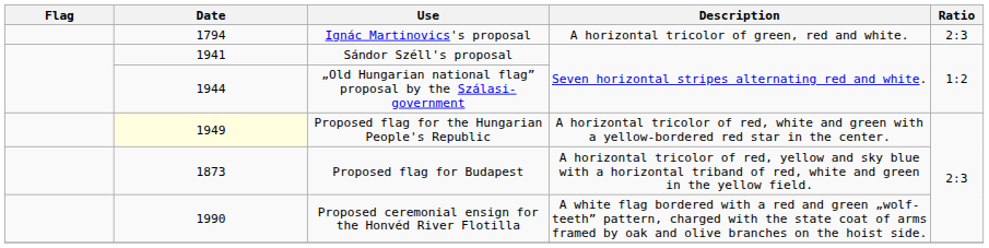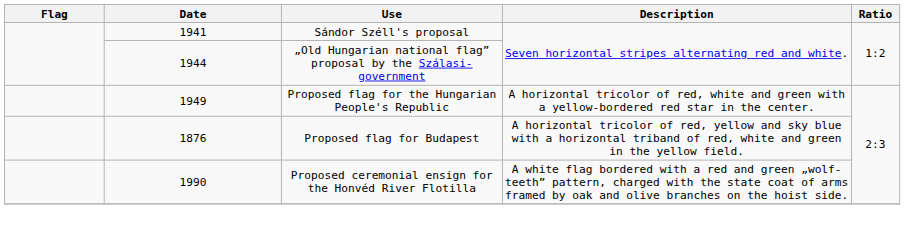 <table class="wikitable" style="text-align:center;">
 <tr>
 <th width="110">Flag</th>
 <th width="200">Date</th>
 <th width="250">Use</th>
 <th width="400">Description</th>
 <th width="50">Ratio</th>
-</tr>
-<tr>
-<td></td>
-<td>1794</td>
-<td><a href='#'>Ignác Martinovics</a>'s proposal</td>
-<td>A horizontal tricolor of green, red and white.</td>
-<td>2:3</td>
 </tr>
 <tr>
 <td rowspan="2"></td>
 <td>1941</td>
 <td>Sándor Széll's proposal</td>
 <td rowspan="2"><a href='#'>Seven horizontal stripes alternating red and white</a>.</td>
 <td rowspan="2">1:2</td>
 </tr>
 <tr>
 <td>1944</td>
 <td>„Old Hungarian national flag” proposal by the <a href='#'>Szálasi-government</a></td>
 </tr>
 <tr>
 <td></td>
-<td style="background: lightyellow;">1949</td>
+<td>1949</td>
 <td>Proposed flag for the Hungarian People's Republic</td>
 <td>A horizontal tricolor of red, white and green with a yellow-bordered red star in the center.</td>
 <td rowspan="3">2:3</td>
 </tr>
 <tr>
 <td></td>
-<td>1873</td>
+<td>1876</td>
 <td>Proposed flag for Budapest</td>
 <td>A horizontal tricolor of red, yellow and sky blue with a horizontal triband of red, white and green in the yellow field.</td>
 </tr>
 <tr>
 <td></td>
 <td>1990</td>
 <td>Proposed ceremonial ensign for the Honvéd River Flotilla</td>
 <td>A white flag bordered with a red and green „wolf-teeth” pattern, charged with the state coat of arms framed by oak and olive branches on the hoist side.</td>
 </tr>
 <tr>
 </tr>
 </table>
